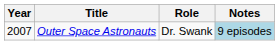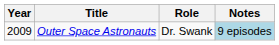 <table class="wikitable sortable">
 <tr>
 <th>Year</th>
 <th>Title</th>
 <th>Role</th>
 <th class="unsortable">Notes</th>
 </tr>
 <tr>
-<td>2007</td>
+<td>2009</td>
 <td><em><a href='#'>Outer Space Astronauts</a></em></td>
 <td>Dr. Swank</td>
 <td style="background: lightblue;">9 episodes</td>
 </tr>
 </table>
